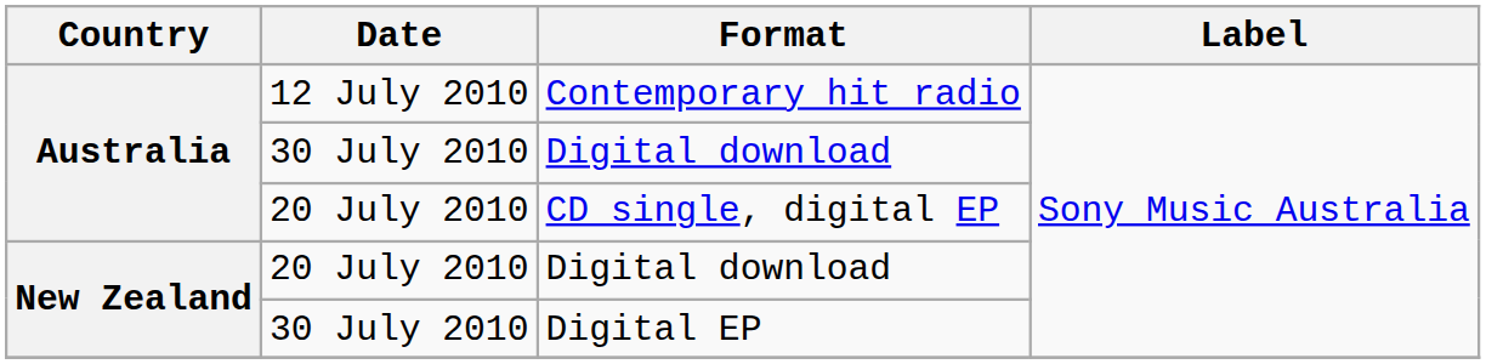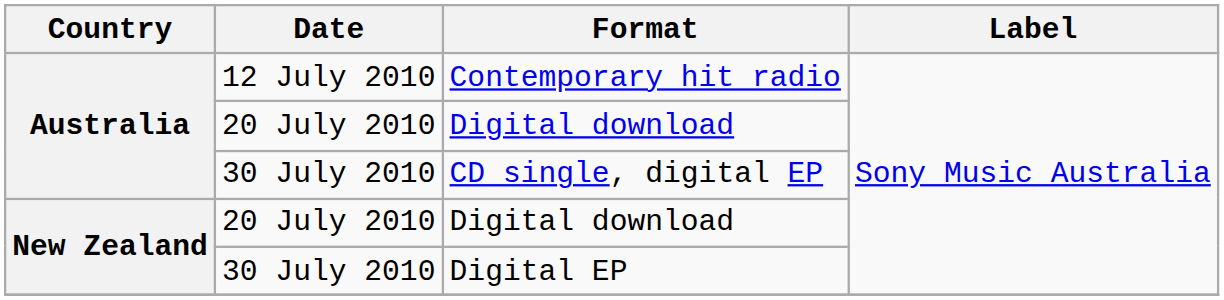 <table class="wikitable plainrowheaders">
 <tr>
 <th scope="col">Country</th>
 <th scope="col">Date</th>
 <th scope="col">Format</th>
 <th scope="col">Label</th>
 </tr>
 <tr>
 <th scope="row" rowspan="3">Australia</th>
 <td>12 July 2010</td>
 <td><a href='#'>Contemporary hit radio</a></td>
 <td rowspan="5"><a href='#'>Sony Music Australia</a></td>
 </tr>
 <tr>
-<td>30 July 2010</td>
+<td>20 July 2010</td>
 <td><a href='#'>Digital download</a></td>
 </tr>
 <tr>
-<td>20 July 2010</td>
+<td>30 July 2010</td>
 <td><a href='#'>CD single</a>, digital <a href='#'>EP</a></td>
 </tr>
 <tr>
 <th scope="row" rowspan="2">New Zealand</th>
 <td>20 July 2010</td>
 <td>Digital download</td>
 </tr>
 <tr>
 <td>30 July 2010</td>
 <td>Digital EP</td>
 </tr>
 <tr>
 </tr>
 </table>
